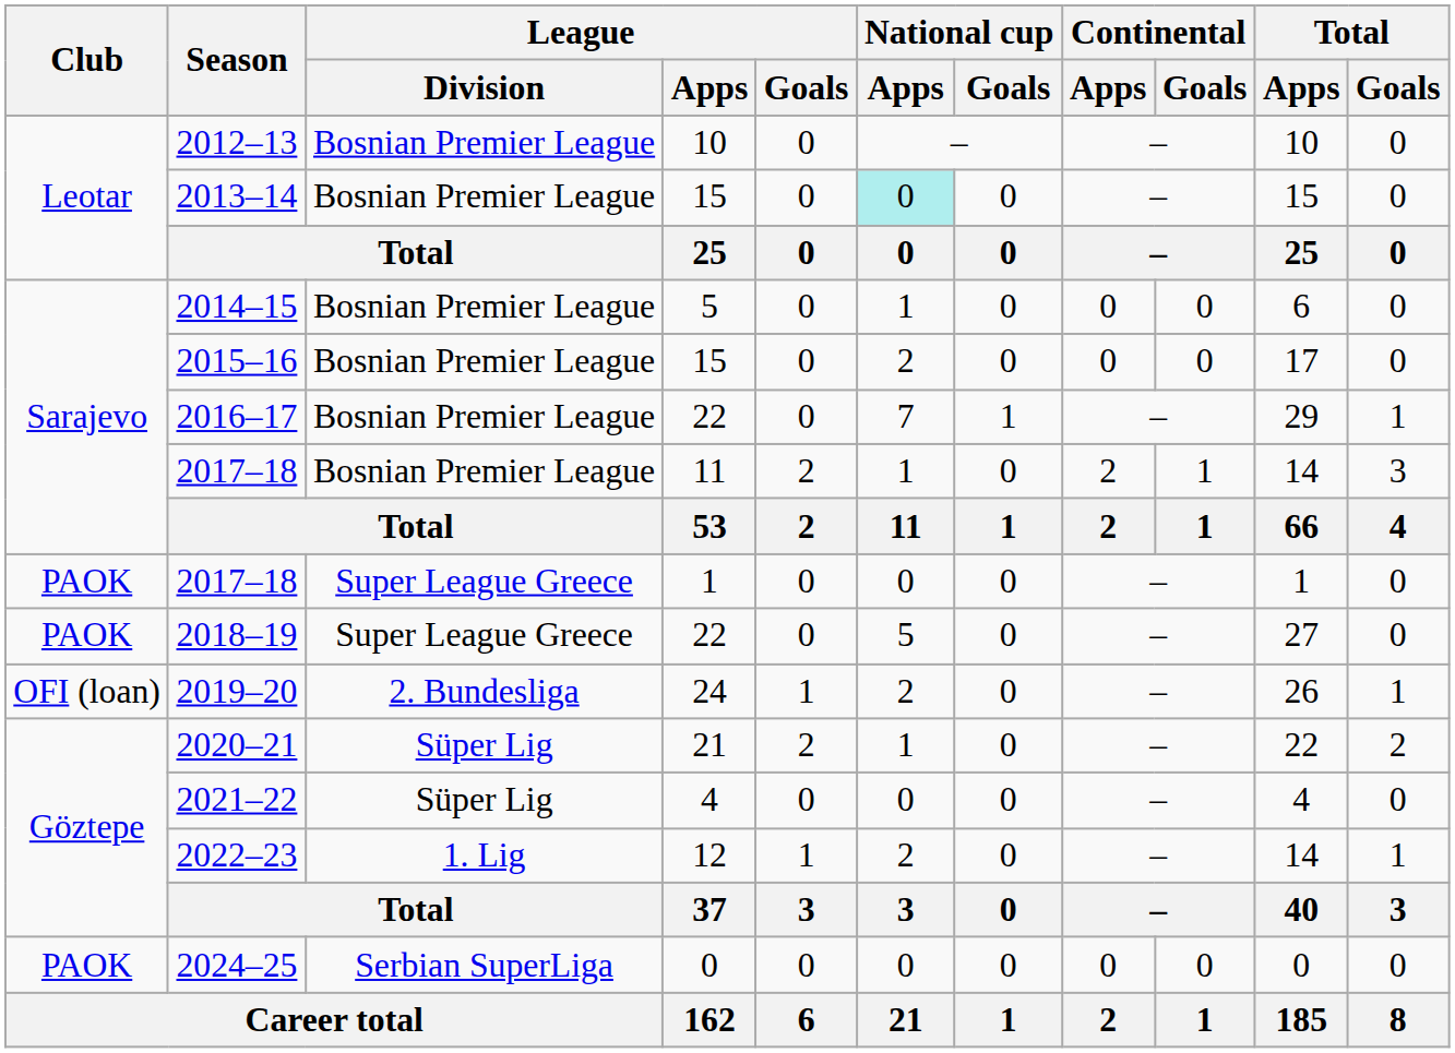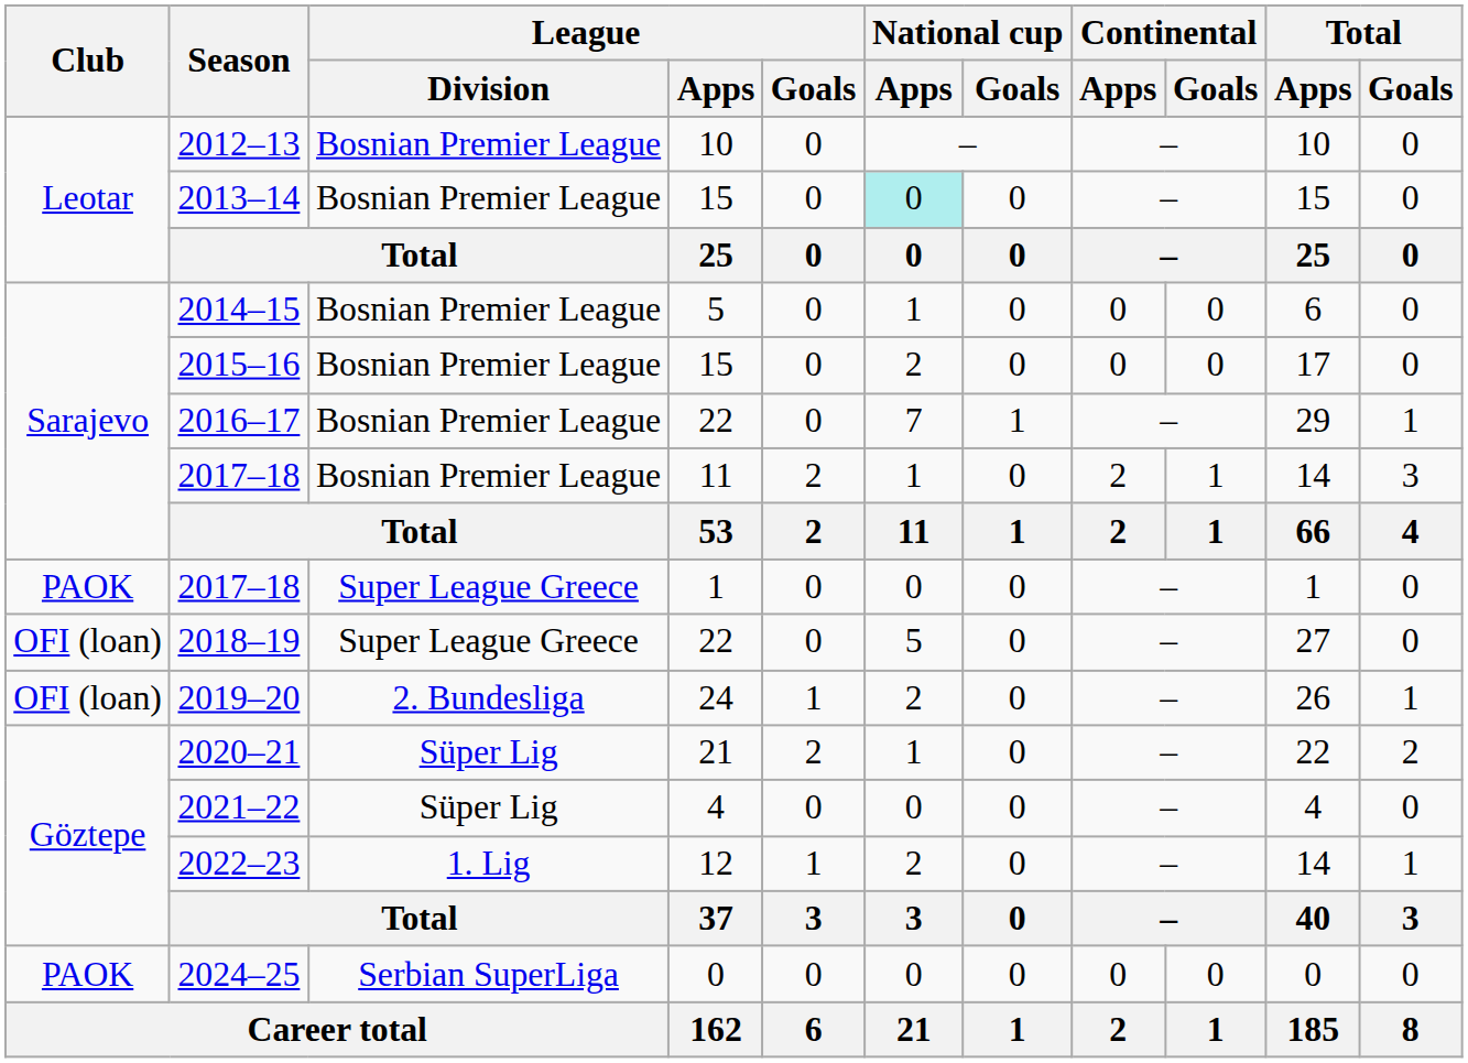 <table class="wikitable" style="text-align:center">
 <tr>
 <th rowspan=2>Club</th>
 <th rowspan=2>Season</th>
 <th colspan=3>League</th>
 <th colspan=2>National cup</th>
 <th colspan=2>Continental</th>
 <th colspan=2>Total</th>
 </tr>
 <tr>
 <th>Division</th>
 <th>Apps</th>
 <th>Goals</th>
 <th>Apps</th>
 <th>Goals</th>
 <th>Apps</th>
 <th>Goals</th>
 <th>Apps</th>
 <th>Goals</th>
 </tr>
 <tr>
 <td rowspan=3><a href='#'>Leotar</a></td>
 <td><a href='#'>2012–13</a></td>
 <td><a href='#'>Bosnian Premier League</a></td>
 <td>10</td>
 <td>0</td>
 <td colspan=2>–</td>
 <td colspan=2>–</td>
 <td>10</td>
 <td>0</td>
 </tr>
 <tr>
 <td><a href='#'>2013–14</a></td>
 <td>Bosnian Premier League</td>
 <td>15</td>
 <td>0</td>
 <td style="background: paleturquoise;">0</td>
 <td>0</td>
 <td colspan=2>–</td>
 <td>15</td>
 <td>0</td>
 </tr>
 <tr>
 <th colspan=2>Total</th>
 <th>25</th>
 <th>0</th>
 <th>0</th>
 <th>0</th>
 <th colspan=2>–</th>
 <th>25</th>
 <th>0</th>
 </tr>
 <tr>
 <td rowspan=5><a href='#'>Sarajevo</a></td>
 <td><a href='#'>2014–15</a></td>
 <td>Bosnian Premier League</td>
 <td>5</td>
 <td>0</td>
 <td>1</td>
 <td>0</td>
 <td>0</td>
 <td>0</td>
 <td>6</td>
 <td>0</td>
 </tr>
 <tr>
 <td><a href='#'>2015–16</a></td>
 <td>Bosnian Premier League</td>
 <td>15</td>
 <td>0</td>
 <td>2</td>
 <td>0</td>
 <td>0</td>
 <td>0</td>
 <td>17</td>
 <td>0</td>
 </tr>
 <tr>
 <td><a href='#'>2016–17</a></td>
 <td>Bosnian Premier League</td>
 <td>22</td>
 <td>0</td>
 <td>7</td>
 <td>1</td>
 <td colspan=2>–</td>
 <td>29</td>
 <td>1</td>
 </tr>
 <tr>
 <td><a href='#'>2017–18</a></td>
 <td>Bosnian Premier League</td>
 <td>11</td>
 <td>2</td>
 <td>1</td>
 <td>0</td>
 <td>2</td>
 <td>1</td>
 <td>14</td>
 <td>3</td>
 </tr>
 <tr>
 <th colspan=2>Total</th>
 <th>53</th>
 <th>2</th>
 <th>11</th>
 <th>1</th>
 <th>2</th>
 <th>1</th>
 <th>66</th>
 <th>4</th>
 </tr>
 <tr>
 <td><a href='#'>PAOK</a></td>
 <td><a href='#'>2017–18</a></td>
 <td><a href='#'>Super League Greece</a></td>
 <td>1</td>
 <td>0</td>
 <td>0</td>
 <td>0</td>
 <td colspan=2>–</td>
 <td>1</td>
 <td>0</td>
 </tr>
 <tr>
-<td><a href='#'>PAOK</a></td>
+<td><a href='#'>OFI</a> (loan)</td>
 <td><a href='#'>2018–19</a></td>
 <td>Super League Greece</td>
 <td>22</td>
 <td>0</td>
 <td>5</td>
 <td>0</td>
 <td colspan=2>–</td>
 <td>27</td>
 <td>0</td>
 </tr>
 <tr>
 <td><a href='#'>OFI</a> (loan)</td>
 <td><a href='#'>2019–20</a></td>
 <td><a href='#'>2. Bundesliga</a></td>
 <td>24</td>
 <td>1</td>
 <td>2</td>
 <td>0</td>
 <td colspan=2>–</td>
 <td>26</td>
 <td>1</td>
 </tr>
 <tr>
 <td rowspan=4><a href='#'>Göztepe</a></td>
 <td><a href='#'>2020–21</a></td>
 <td><a href='#'>Süper Lig</a></td>
 <td>21</td>
 <td>2</td>
 <td>1</td>
 <td>0</td>
 <td colspan=2>–</td>
 <td>22</td>
 <td>2</td>
 </tr>
 <tr>
 <td><a href='#'>2021–22</a></td>
 <td>Süper Lig</td>
 <td>4</td>
 <td>0</td>
 <td>0</td>
 <td>0</td>
 <td colspan=2>–</td>
 <td>4</td>
 <td>0</td>
 </tr>
 <tr>
 <td><a href='#'>2022–23</a></td>
 <td><a href='#'>1. Lig</a></td>
 <td>12</td>
 <td>1</td>
 <td>2</td>
 <td>0</td>
 <td colspan=2>–</td>
 <td>14</td>
 <td>1</td>
 </tr>
 <tr>
 <th colspan=2>Total</th>
 <th>37</th>
 <th>3</th>
 <th>3</th>
 <th>0</th>
 <th colspan=2>–</th>
 <th>40</th>
 <th>3</th>
 </tr>
 <tr>
 <td><a href='#'>PAOK</a></td>
 <td><a href='#'>2024–25</a></td>
 <td><a href='#'>Serbian SuperLiga</a></td>
 <td>0</td>
 <td>0</td>
 <td>0</td>
 <td>0</td>
 <td>0</td>
 <td>0</td>
 <td>0</td>
 <td>0</td>
 </tr>
 <tr>
 <th colspan=3>Career total</th>
 <th>162</th>
 <th>6</th>
 <th>21</th>
 <th>1</th>
 <th>2</th>
 <th>1</th>
 <th>185</th>
 <th>8</th>
 </tr>
 </table>
